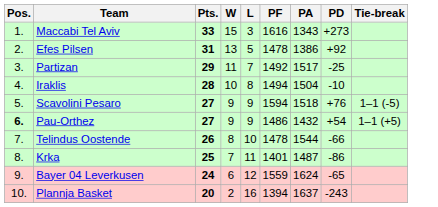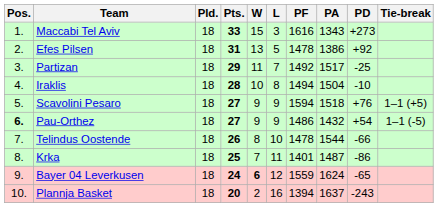 <table class="wikitable" style="text-align:center">
 <tr>
 <th width=15>Pos.</th>
 <th width=220>Team</th>
+<th width=20>Pld.</th>
 <th width=20>Pts.</th>
 <th width=20>W</th>
 <th width=20>L</th>
 <th width=20>PF</th>
 <th width=20>PA</th>
 <th width=20>PD</th>
 <th>Tie-break</th>
 </tr>
 <tr bgcolor=#ccffcc>
 <td>1.</td>
 <td style="text-align:left;"> <a href='#'>Maccabi Tel Aviv</a></td>
+<td>18</td>
 <td><strong>33</strong></td>
 <td>15</td>
 <td>3</td>
 <td>1616</td>
 <td>1343</td>
 <td>+273</td>
 <td></td>
 </tr>
 <tr bgcolor=#ccffcc>
 <td>2.</td>
 <td style="text-align:left;"> <a href='#'>Efes Pilsen</a></td>
+<td>18</td>
 <td><strong>31</strong></td>
 <td>13</td>
 <td>5</td>
 <td>1478</td>
 <td>1386</td>
 <td>+92</td>
 <td></td>
 </tr>
 <tr bgcolor=#ccffcc>
 <td>3.</td>
 <td style="text-align:left;"> <a href='#'>Partizan</a></td>
+<td>18</td>
 <td><strong>29</strong></td>
 <td>11</td>
 <td>7</td>
 <td>1492</td>
 <td>1517</td>
 <td>-25</td>
 <td></td>
 </tr>
 <tr bgcolor=#ccffcc>
 <td>4.</td>
 <td style="text-align:left;"> <a href='#'>Iraklis</a></td>
+<td>18</td>
 <td><strong>28</strong></td>
 <td>10</td>
 <td>8</td>
 <td>1494</td>
 <td>1504</td>
 <td>-10</td>
 <td></td>
 </tr>
 <tr bgcolor=#ccffcc>
 <td>5.</td>
 <td style="text-align:left;"> <a href='#'>Scavolini Pesaro</a></td>
+<td>18</td>
 <td><strong>27</strong></td>
 <td>9</td>
 <td>9</td>
 <td>1594</td>
 <td>1518</td>
 <td>+76</td>
-<td>1–1 (-5)</td>
+<td>1–1 (+5)</td>
 </tr>
 <tr bgcolor=#ccffcc>
 <td><strong>6.</strong></td>
 <td style="text-align:left;"> <a href='#'>Pau-Orthez</a></td>
+<td>18</td>
 <td><strong>27</strong></td>
 <td>9</td>
 <td>9</td>
 <td>1486</td>
 <td>1432</td>
 <td>+54</td>
-<td>1–1 (+5)</td>
+<td>1–1 (-5)</td>
 </tr>
 <tr bgcolor=#ccffcc>
 <td>7.</td>
 <td style="text-align:left;"> <a href='#'>Telindus Oostende</a></td>
+<td>18</td>
 <td><strong>26</strong></td>
 <td>8</td>
 <td>10</td>
 <td>1478</td>
 <td>1544</td>
 <td>-66</td>
 <td></td>
 </tr>
 <tr bgcolor=#ccffcc>
 <td>8.</td>
 <td style="text-align:left;"> <a href='#'>Krka</a></td>
+<td>18</td>
 <td><strong>25</strong></td>
 <td>7</td>
 <td>11</td>
 <td>1401</td>
 <td>1487</td>
 <td>-86</td>
 <td></td>
 </tr>
 <tr bgcolor=#ffcccc>
 <td>9.</td>
 <td style="text-align:left;"> <a href='#'>Bayer 04 Leverkusen</a></td>
+<td>18</td>
 <td><strong>24</strong></td>
-<td>6</td>
+<td><strong>6</strong></td>
 <td>12</td>
 <td>1559</td>
 <td>1624</td>
 <td>-65</td>
 <td></td>
 </tr>
 <tr bgcolor=#ffcccc>
 <td>10.</td>
 <td style="text-align:left;"> <a href='#'>Plannja Basket</a></td>
+<td>18</td>
 <td><strong>20</strong></td>
 <td>2</td>
 <td>16</td>
 <td>1394</td>
 <td>1637</td>
 <td>-243</td>
 <td></td>
 </tr>
 </table>
